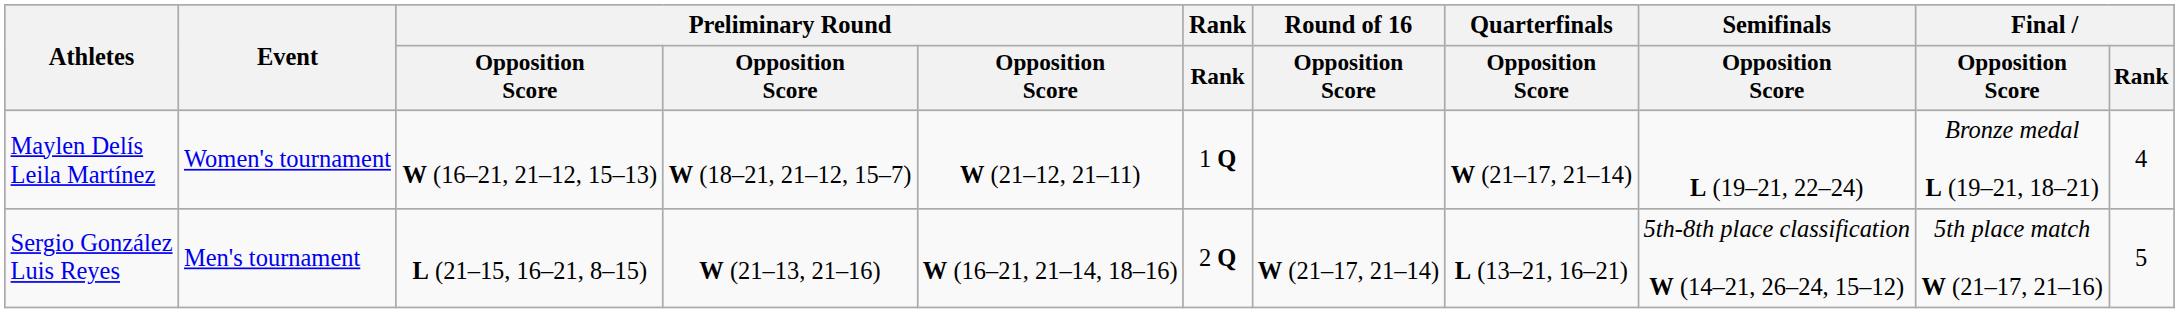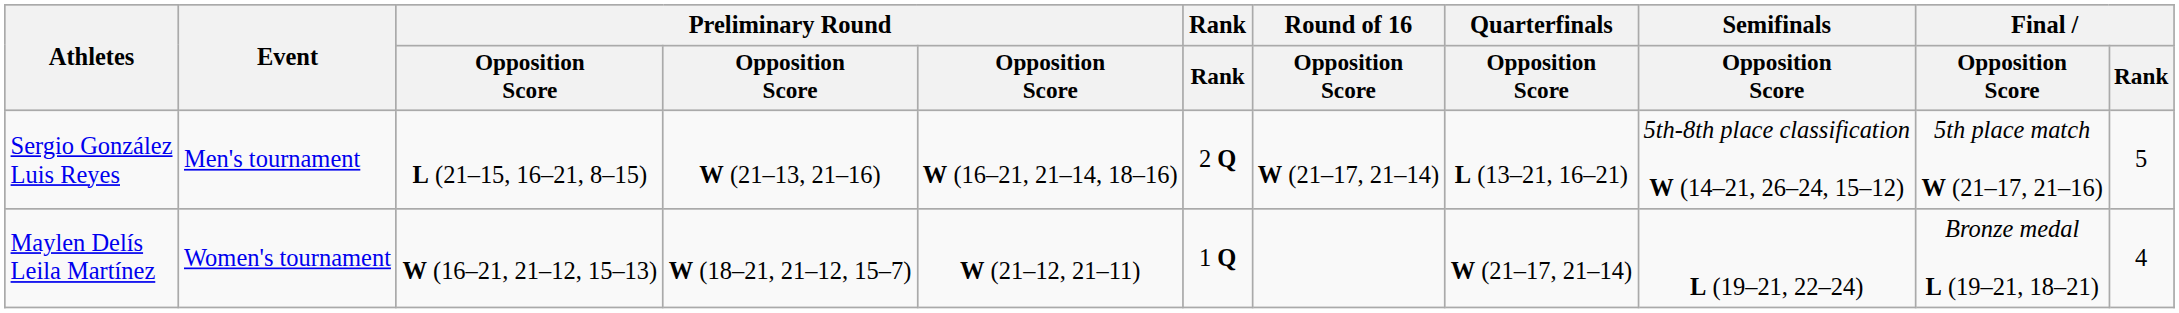 <table class="wikitable" border="1" style="font-size:90%">
 <tr>
 <th rowspan=2>Athletes</th>
 <th rowspan=2>Event</th>
 <th colspan=3>Preliminary Round</th>
 <th>Rank</th>
 <th>Round of 16</th>
 <th>Quarterfinals</th>
 <th>Semifinals</th>
 <th colspan=2>Final / </th>
 </tr>
 <tr style=font-size:95%>
 <th>Opposition<br>Score</th>
 <th>Opposition<br>Score</th>
 <th>Opposition<br>Score</th>
 <th>Rank</th>
 <th>Opposition<br>Score</th>
 <th>Opposition<br>Score</th>
 <th>Opposition<br>Score</th>
 <th>Opposition<br>Score</th>
 <th>Rank</th>
 </tr>
 <tr align=center>
+<td align=left><a href='#'>Sergio González</a><br><a href='#'>Luis Reyes</a></td>
+<td align=left><a href='#'>Men's tournament</a></td>
+<td><br><strong>L</strong> (21–15, 16–21, 8–15)</td>
+<td><br><strong>W</strong> (21–13, 21–16)</td>
+<td><br><strong>W</strong> (16–21, 21–14, 18–16)</td>
+<td>2 <strong>Q</strong></td>
+<td><br><strong>W</strong> (21–17, 21–14)</td>
+<td><br><strong>L</strong> (13–21, 16–21)</td>
+<td><em>5th-8th place classification</em><br><br><strong>W</strong> (14–21, 26–24, 15–12)</td>
+<td><em>5th place match</em><br><br><strong>W</strong> (21–17, 21–16)</td>
+<td>5</td>
+</tr>
+<tr align=center>
 <td align=left><a href='#'>Maylen Delís</a><br><a href='#'>Leila Martínez</a></td>
 <td align=left><a href='#'>Women's tournament</a></td>
 <td><br><strong>W</strong> (16–21, 21–12, 15–13)</td>
 <td><br><strong>W</strong> (18–21, 21–12, 15–7)</td>
 <td><br><strong>W</strong> (21–12, 21–11)</td>
 <td>1 <strong>Q</strong></td>
 <td></td>
 <td><br><strong>W</strong> (21–17, 21–14)</td>
 <td><br><br><strong>L</strong> (19–21, 22–24)</td>
 <td><em>Bronze medal</em><br><br><strong>L</strong> (19–21, 18–21)</td>
 <td>4</td>
 </tr>
-<tr align=center>
-<td align=left><a href='#'>Sergio González</a><br><a href='#'>Luis Reyes</a></td>
-<td align=left><a href='#'>Men's tournament</a></td>
-<td><br><strong>L</strong> (21–15, 16–21, 8–15)</td>
-<td><br><strong>W</strong> (21–13, 21–16)</td>
-<td><br><strong>W</strong> (16–21, 21–14, 18–16)</td>
-<td>2 <strong>Q</strong></td>
-<td><br><strong>W</strong> (21–17, 21–14)</td>
-<td><br><strong>L</strong> (13–21, 16–21)</td>
-<td><em>5th-8th place classification</em><br><br><strong>W</strong> (14–21, 26–24, 15–12)</td>
-<td><em>5th place match</em><br><br><strong>W</strong> (21–17, 21–16)</td>
-<td>5</td>
-</tr>
 </table>
